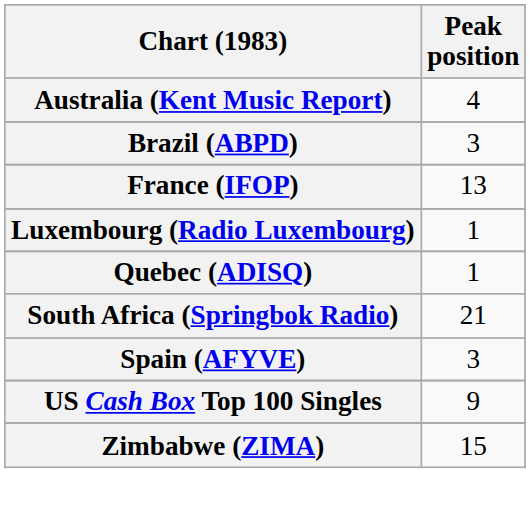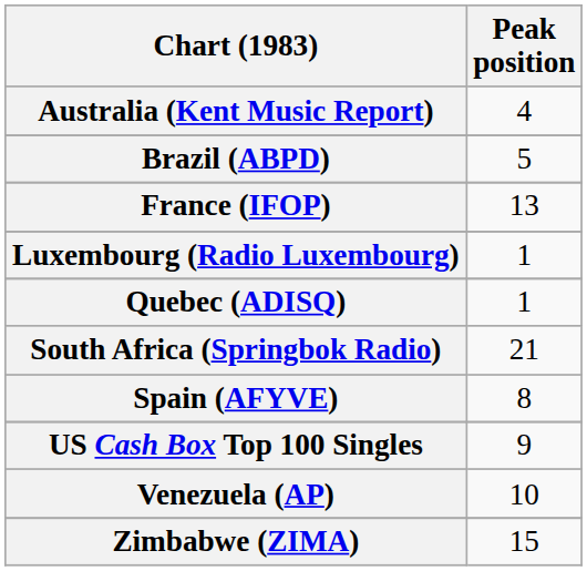 <table class="wikitable sortable plainrowheaders" style="text-align:center">
 <tr>
 <th scope="col">Chart (1983)</th>
 <th scope="col">Peak<br>position</th>
 </tr>
 <tr>
 <th scope="row">Australia (<a href='#'>Kent Music Report</a>)</th>
 <td>4</td>
 </tr>
 <tr>
 </tr>
 <tr>
 <th scope="row">Brazil (<a href='#'>ABPD</a>)</th>
-<td>3</td>
+<td>5</td>
 </tr>
 <tr>
 </tr>
 <tr>
 </tr>
 <tr>
 <th scope="row">France (<a href='#'>IFOP</a>)</th>
 <td>13</td>
 </tr>
 <tr>
 </tr>
 <tr>
 <th scope="row">Luxembourg (<a href='#'>Radio Luxembourg</a>)</th>
 <td align="center">1</td>
 </tr>
 <tr>
 </tr>
 <tr>
 </tr>
 <tr>
 </tr>
 <tr>
 <th scope="row">Quebec (<a href='#'>ADISQ</a>)</th>
 <td align="center">1</td>
 </tr>
 <tr>
 <th scope="row">South Africa (<a href='#'>Springbok Radio</a>)</th>
 <td>21</td>
 </tr>
 <tr>
 <th scope="row">Spain (<a href='#'>AFYVE</a>)</th>
-<td>3</td>
+<td>8</td>
 </tr>
 <tr>
 </tr>
 <tr>
 </tr>
 <tr>
 </tr>
 <tr>
 </tr>
 <tr>
 </tr>
 <tr>
 </tr>
 <tr>
 <th scope="row">US <em><a href='#'>Cash Box</a></em> Top 100 Singles</th>
 <td>9</td>
 </tr>
 <tr>
+<th scope="row">Venezuela (<a href='#'>AP</a>)</th>
+<td>10</td>
+</tr>
+<tr>
 </tr>
 <tr>
 <th scope="row">Zimbabwe (<a href='#'>ZIMA</a>)</th>
 <td>15</td>
 </tr>
 </table>
